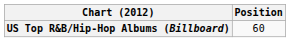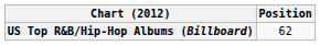 <table class="wikitable plainrowheaders" style="text-align:center">
 <tr>
 <th scope="col">Chart (2012)</th>
 <th scope="col">Position</th>
 </tr>
 <tr>
 <th scope="row">US Top R&B/Hip-Hop Albums (<em>Billboard</em>)</th>
-<td>60</td>
+<td>62</td>
 </tr>
 </table>
